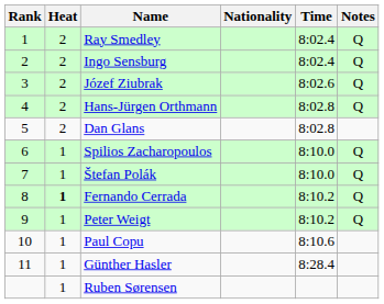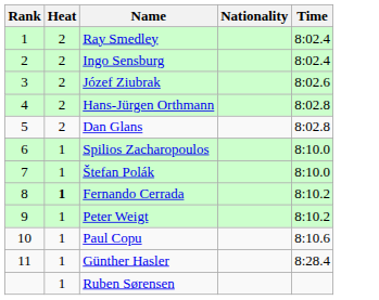 <table class="wikitable sortable" style="text-align:center">
 <tr>
 <th>Rank</th>
 <th>Heat</th>
 <th>Name</th>
 <th>Nationality</th>
 <th>Time</th>
-<th>Notes</th>
 </tr>
 <tr bgcolor=ccffcc>
 <td>1</td>
 <td>2</td>
 <td align="left"><a href='#'>Ray Smedley</a></td>
 <td align=left></td>
 <td>8:02.4</td>
-<td>Q</td>
 </tr>
 <tr bgcolor=ccffcc>
 <td>2</td>
 <td>2</td>
 <td align="left"><a href='#'>Ingo Sensburg</a></td>
 <td align=left></td>
 <td>8:02.4</td>
-<td>Q</td>
 </tr>
 <tr bgcolor=ccffcc>
 <td>3</td>
 <td>2</td>
 <td align="left"><a href='#'>Józef Ziubrak</a></td>
 <td align=left></td>
 <td>8:02.6</td>
-<td>Q</td>
 </tr>
 <tr bgcolor=ccffcc>
 <td>4</td>
 <td>2</td>
 <td align="left"><a href='#'>Hans-Jürgen Orthmann</a></td>
 <td align=left></td>
 <td>8:02.8</td>
-<td>Q</td>
 </tr>
 <tr>
 <td>5</td>
 <td>2</td>
 <td align="left"><a href='#'>Dan Glans</a></td>
 <td align=left></td>
 <td>8:02.8</td>
-<td></td>
 </tr>
 <tr bgcolor=ccffcc>
 <td>6</td>
 <td>1</td>
 <td align="left"><a href='#'>Spilios Zacharopoulos</a></td>
 <td align=left></td>
 <td>8:10.0</td>
-<td>Q</td>
 </tr>
 <tr bgcolor=ccffcc>
 <td>7</td>
 <td>1</td>
 <td align="left"><a href='#'>Štefan Polák</a></td>
 <td align=left></td>
 <td>8:10.0</td>
-<td>Q</td>
 </tr>
 <tr bgcolor=ccffcc>
 <td>8</td>
 <td><strong>1</strong></td>
 <td align="left"><a href='#'>Fernando Cerrada</a></td>
 <td align=left></td>
 <td>8:10.2</td>
-<td>Q</td>
 </tr>
 <tr bgcolor=ccffcc>
 <td>9</td>
 <td>1</td>
 <td align="left"><a href='#'>Peter Weigt</a></td>
 <td align=left></td>
 <td>8:10.2</td>
-<td>Q</td>
 </tr>
 <tr>
 <td>10</td>
 <td>1</td>
 <td align="left"><a href='#'>Paul Copu</a></td>
 <td align=left></td>
 <td>8:10.6</td>
-<td></td>
 </tr>
 <tr>
 <td>11</td>
 <td>1</td>
 <td align="left"><a href='#'>Günther Hasler</a></td>
 <td align=left></td>
 <td>8:28.4</td>
-<td></td>
 </tr>
 <tr>
 <td></td>
 <td>1</td>
 <td align="left"><a href='#'>Ruben Sørensen</a></td>
 <td align=left></td>
 <td></td>
-<td></td>
 </tr>
 </table>
